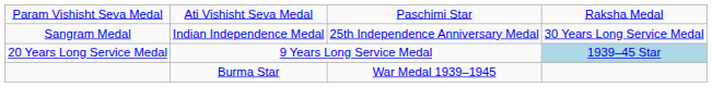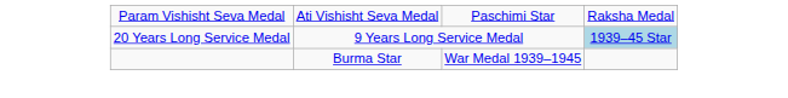 <table class="wikitable" style="margin:1em auto; text-align:center;">
 <tr>
 <td><a href='#'>Param Vishisht Seva Medal</a></td>
 <td><a href='#'>Ati Vishisht Seva Medal</a></td>
 <td><a href='#'>Paschimi Star</a></td>
 <td><a href='#'>Raksha Medal</a></td>
-</tr>
-<tr>
-<td><a href='#'>Sangram Medal</a></td>
-<td><a href='#'>Indian Independence Medal</a></td>
-<td><a href='#'>25th Independence Anniversary Medal</a></td>
-<td><a href='#'>30 Years Long Service Medal</a></td>
 </tr>
 <tr>
 <td><a href='#'>20 Years Long Service Medal</a></td>
 <td colspan=2><a href='#'>9 Years Long Service Medal</a></td>
 <td style="background: lightblue;"><a href='#'>1939–45 Star</a></td>
 </tr>
 <tr>
 <td></td>
 <td><a href='#'>Burma Star</a></td>
 <td><a href='#'>War Medal 1939–1945</a></td>
 <td></td>
 </tr>
 </table>
